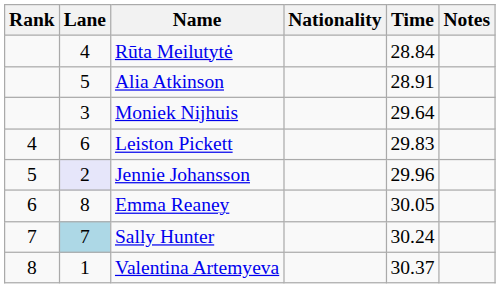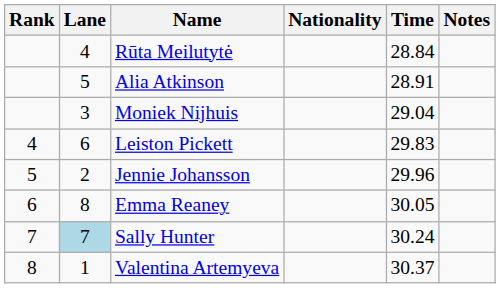 <table class="wikitable sortable" style="text-align:center">
 <tr>
 <th>Rank</th>
 <th>Lane</th>
 <th>Name</th>
 <th>Nationality</th>
 <th>Time</th>
 <th>Notes</th>
 </tr>
 <tr>
 <td></td>
 <td>4</td>
 <td align=left><a href='#'>Rūta Meilutytė</a></td>
 <td align=left></td>
 <td>28.84</td>
 <td></td>
 </tr>
 <tr>
 <td></td>
 <td>5</td>
 <td align=left><a href='#'>Alia Atkinson</a></td>
 <td align=left></td>
 <td>28.91</td>
 <td></td>
 </tr>
 <tr>
 <td></td>
 <td>3</td>
 <td align=left><a href='#'>Moniek Nijhuis</a></td>
 <td align=left></td>
-<td>29.64</td>
+<td>29.04</td>
 <td></td>
 </tr>
 <tr>
 <td>4</td>
 <td>6</td>
 <td align=left><a href='#'>Leiston Pickett</a></td>
 <td align=left></td>
 <td>29.83</td>
 <td></td>
 </tr>
 <tr>
 <td>5</td>
-<td style="background: lavender;">2</td>
+<td>2</td>
 <td align=left><a href='#'>Jennie Johansson</a></td>
 <td align=left></td>
 <td>29.96</td>
 <td></td>
 </tr>
 <tr>
 <td>6</td>
 <td>8</td>
 <td align=left><a href='#'>Emma Reaney</a></td>
 <td align=left></td>
 <td>30.05</td>
 <td></td>
 </tr>
 <tr>
 <td>7</td>
 <td style="background: lightblue;">7</td>
 <td align=left><a href='#'>Sally Hunter</a></td>
 <td align=left></td>
 <td>30.24</td>
 <td></td>
 </tr>
 <tr>
 <td>8</td>
 <td>1</td>
 <td align=left><a href='#'>Valentina Artemyeva</a></td>
 <td align=left></td>
 <td>30.37</td>
 <td></td>
 </tr>
 </table>
